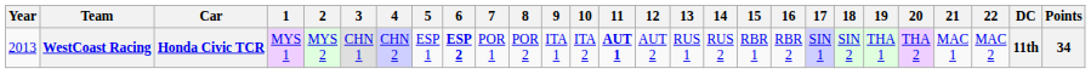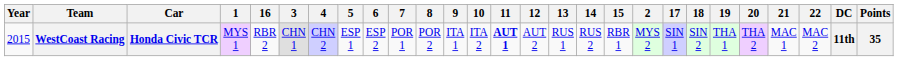 <table class="wikitable" style="text-align:center; font-size:85%">
 <tr>
 <th>Year</th>
 <th>Team</th>
 <th>Car</th>
 <th>1</th>
-<th>2</th>
+<th>16</th>
 <th>3</th>
 <th>4</th>
 <th>5</th>
 <th>6</th>
 <th>7</th>
 <th>8</th>
 <th>9</th>
 <th>10</th>
 <th>11</th>
 <th>12</th>
 <th>13</th>
 <th>14</th>
 <th>15</th>
-<th>16</th>
+<th>2</th>
 <th>17</th>
 <th>18</th>
 <th>19</th>
 <th>20</th>
 <th>21</th>
 <th>22</th>
 <th>DC</th>
 <th>Points</th>
 </tr>
 <tr>
-<td><a href='#'>2013</a></td>
+<td><a href='#'>2015</a></td>
 <th><a href='#'>WestCoast Racing</a></th>
 <th><a href='#'>Honda Civic TCR</a></th>
 <td style="background:#EFCFFF;"><a href='#'>MYS<br>1</a><br></td>
-<td style="background:#DFFFDF;"><a href='#'>MYS<br>2</a><br></td>
+<td style="background:#;"><a href='#'>RBR<br>2</a></td>
 <td style="background:#DFDFDF;"><a href='#'>CHN<br>1</a><br></td>
 <td style="background:#CFCFFF;"><a href='#'>CHN<br>2</a><br></td>
 <td style="background:#;"><a href='#'>ESP<br>1</a></td>
-<td style="background:#;"><strong><a href='#'>ESP<br>2</a></strong></td>
+<td style="background:#;"><a href='#'>ESP<br>2</a></td>
 <td style="background:#;"><a href='#'>POR<br>1</a></td>
 <td style="background:#;"><a href='#'>POR<br>2</a></td>
 <td style="background:#;"><a href='#'>ITA<br>1</a></td>
 <td style="background:#;"><a href='#'>ITA<br>2</a></td>
 <td style="background:#;"><strong><a href='#'>AUT<br>1</a></strong></td>
 <td style="background:#;"><a href='#'>AUT<br>2</a></td>
 <td style="background:#;"><a href='#'>RUS<br>1</a></td>
 <td style="background:#;"><a href='#'>RUS<br>2</a></td>
 <td style="background:#;"><a href='#'>RBR<br>1</a></td>
-<td style="background:#;"><a href='#'>RBR<br>2</a></td>
+<td style="background:#DFFFDF;"><a href='#'>MYS<br>2</a><br></td>
 <td style="background:#CFCFFF;"><a href='#'>SIN<br>1</a><br></td>
 <td style="background:#DFFFDF;"><a href='#'>SIN<br>2</a><br></td>
 <td style="background:#DFFFDF;"><a href='#'>THA<br>1</a><br></td>
 <td style="background:#EFCFFF;"><a href='#'>THA<br>2</a><br></td>
 <td style="background:#;"><a href='#'>MAC<br>1</a></td>
 <td style="background:#;"><a href='#'>MAC<br>2</a></td>
 <th>11th</th>
-<th>34</th>
+<th>35</th>
 </tr>
 </table>
